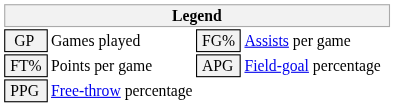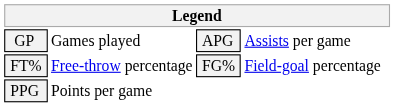 <table class="toccolours" style="font-size: 90%; white-space: nowrap;">
 <tr>
 <th colspan="6" style="background:#f2f2f2; border:1px solid #aaa;">Legend</th>
 </tr>
 <tr>
 <td style="background:#f2f2f2; border:1px solid black;">  GP</td>
 <td>Games played</td>
-<td style="background:#f2f2f2; border:1px solid black;"> FG% </td>
+<td style="background:#f2f2f2; border:1px solid black;"> APG </td>
 <td><a href='#'>Assists</a> per game</td>
 </tr>
 <tr>
 <td style="background:#f2f2f2; border:1px solid black;"> FT% </td>
-<td>Points per game</td>
-<td style="background:#f2f2f2; border:1px solid black;"> APG </td>
+<td><a href='#'>Free-throw</a> percentage</td>
+<td style="background:#f2f2f2; border:1px solid black;"> FG% </td>
 <td style="padding-right: 8px"><a href='#'>Field-goal</a> percentage</td>
 </tr>
 <tr>
 <td style="background:#f2f2f2; border:1px solid black;"> PPG </td>
-<td><a href='#'>Free-throw</a> percentage</td>
+<td>Points per game</td>
 </tr>
 <tr>
 </tr>
 </table>
